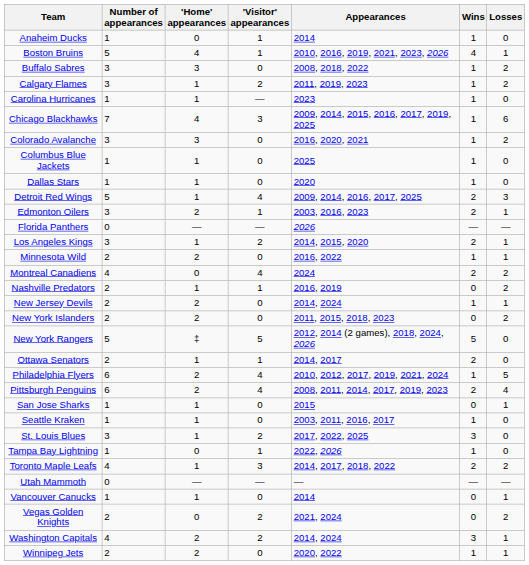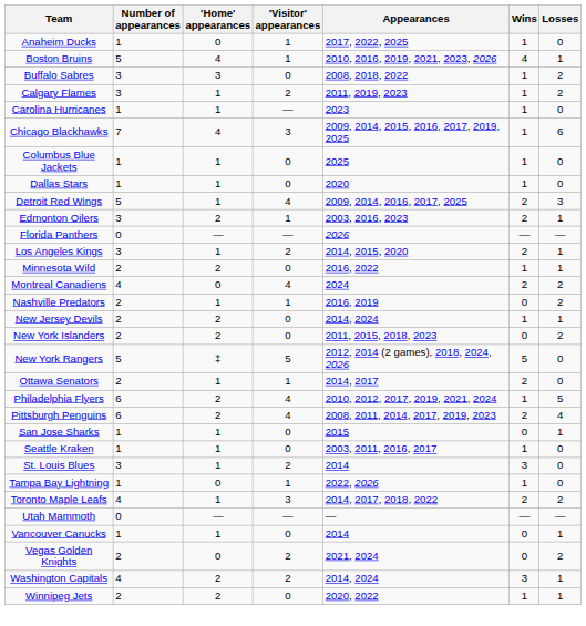 <table class="wikitable sortable" style="text-align:left;">
 <tr>
 <th>Team</th>
 <th>Number of<br>appearances</th>
 <th>'Home'<br>appearances</th>
 <th>'Visitor'<br>appearances</th>
 <th>Appearances</th>
 <th>Wins</th>
 <th>Losses</th>
 </tr>
 <tr>
 <td align=center><a href='#'>Anaheim Ducks</a></td>
 <td>1</td>
 <td align=center>0</td>
 <td align=center>1</td>
-<td><a href='#'>2014</a></td>
+<td><a href='#'>2017</a>, <a href='#'>2022</a>, <a href='#'>2025</a></td>
 <td align=center>1</td>
 <td align=center>0</td>
 </tr>
 <tr>
 <td align=center><a href='#'>Boston Bruins</a></td>
 <td>5</td>
 <td align=center>4</td>
 <td align=center>1</td>
 <td><a href='#'>2010</a>, <a href='#'>2016</a>, <a href='#'>2019</a>, <a href='#'>2021</a>, <a href='#'>2023</a>, <a href='#'><em>2026</em></a></td>
 <td align=center>4</td>
 <td align=center>1</td>
 </tr>
 <tr>
 <td align=center><a href='#'>Buffalo Sabres</a></td>
 <td>3</td>
 <td align=center>3</td>
 <td align=center>0</td>
 <td><a href='#'>2008</a>, <a href='#'>2018</a>, <a href='#'>2022</a></td>
 <td align=center>1</td>
 <td align=center>2</td>
 </tr>
 <tr>
 <td align=center><a href='#'>Calgary Flames</a></td>
 <td>3</td>
 <td align=center>1</td>
 <td align=center>2</td>
 <td><a href='#'>2011</a>, <a href='#'>2019</a>, <a href='#'>2023</a></td>
 <td align=center>1</td>
 <td align=center>2</td>
 </tr>
 <tr>
 <td align=center><a href='#'>Carolina Hurricanes</a></td>
 <td>1</td>
 <td align=center>1</td>
 <td align=center>—</td>
 <td><a href='#'>2023</a></td>
 <td align=center>1</td>
 <td align=center>0</td>
 </tr>
 <tr>
 <td align=center><a href='#'>Chicago Blackhawks</a></td>
 <td>7</td>
 <td align=center>4</td>
 <td align=center>3</td>
 <td><a href='#'>2009</a>, <a href='#'>2014</a>, <a href='#'>2015</a>, <a href='#'>2016</a>, <a href='#'>2017</a>, <a href='#'>2019</a>, <a href='#'>2025</a></td>
 <td align=center>1</td>
 <td align=center>6</td>
-</tr>
-<tr>
-<td align=center><a href='#'>Colorado Avalanche</a></td>
-<td>3</td>
-<td align=center>3</td>
-<td align=center>0</td>
-<td><a href='#'>2016</a>, <a href='#'>2020</a>, <a href='#'>2021</a></td>
-<td align=center>1</td>
-<td align=center>2</td>
 </tr>
 <tr>
 <td align=center><a href='#'>Columbus Blue Jackets</a></td>
 <td>1</td>
 <td align=center>1</td>
 <td align=center>0</td>
 <td><a href='#'>2025</a></td>
 <td align=center>1</td>
 <td align=center>0</td>
 </tr>
 <tr>
 <td align=center><a href='#'>Dallas Stars</a></td>
 <td>1</td>
 <td align=center>1</td>
 <td align=center>0</td>
 <td><a href='#'>2020</a></td>
 <td align=center>1</td>
 <td align=center>0</td>
 </tr>
 <tr>
 <td align=center><a href='#'>Detroit Red Wings</a></td>
 <td>5</td>
 <td align=center>1</td>
 <td align=center>4</td>
 <td><a href='#'>2009</a>, <a href='#'>2014</a>, <a href='#'>2016</a>, <a href='#'>2017</a>, <a href='#'>2025</a></td>
 <td align=center>2</td>
 <td align=center>3</td>
 </tr>
 <tr>
 <td align=center><a href='#'>Edmonton Oilers</a></td>
 <td>3</td>
 <td align=center>2</td>
 <td align=center>1</td>
 <td><a href='#'>2003</a>, <a href='#'>2016</a>, <a href='#'>2023</a></td>
 <td align=center>2</td>
 <td align=center>1</td>
 </tr>
 <tr>
 <td align=center><a href='#'>Florida Panthers</a></td>
 <td>0</td>
 <td align=center>—</td>
 <td align=center>—</td>
 <td><a href='#'><em>2026</em></a></td>
 <td align=center>—</td>
 <td align=center>—</td>
 </tr>
 <tr>
 <td align=center><a href='#'>Los Angeles Kings</a></td>
 <td>3</td>
 <td align=center>1</td>
 <td align=center>2</td>
 <td><a href='#'>2014</a>, <a href='#'>2015</a>, <a href='#'>2020</a></td>
 <td align=center>2</td>
 <td align=center>1</td>
 </tr>
 <tr>
 <td align=center><a href='#'>Minnesota Wild</a></td>
 <td>2</td>
 <td align=center>2</td>
 <td align=center>0</td>
 <td><a href='#'>2016</a>, <a href='#'>2022</a></td>
 <td align=center>1</td>
 <td align=center>1</td>
 </tr>
 <tr>
 <td align=center><a href='#'>Montreal Canadiens</a></td>
 <td>4</td>
 <td align=center>0</td>
 <td align=center>4</td>
 <td><a href='#'>2024</a></td>
 <td align=center>2</td>
 <td align=center>2</td>
 </tr>
 <tr>
 <td align=center><a href='#'>Nashville Predators</a></td>
 <td>2</td>
 <td align=center>1</td>
 <td align=center>1</td>
 <td><a href='#'>2016</a>, <a href='#'>2019</a></td>
 <td align=center>0</td>
 <td align=center>2</td>
 </tr>
 <tr>
 <td align=center><a href='#'>New Jersey Devils</a></td>
 <td>2</td>
 <td align=center>2</td>
 <td align=center>0</td>
 <td><a href='#'>2014</a>, <a href='#'>2024</a></td>
 <td align=center>1</td>
 <td align=center>1</td>
 </tr>
 <tr>
 <td align=center><a href='#'>New York Islanders</a></td>
 <td>2</td>
 <td align=center>2</td>
 <td align=center>0</td>
 <td><a href='#'>2011</a>, <a href='#'>2015</a>, <a href='#'>2018</a>, <a href='#'>2023</a></td>
 <td align=center>0</td>
 <td align=center>2</td>
 </tr>
 <tr>
 <td align=center><a href='#'>New York Rangers</a></td>
 <td>5</td>
 <td align=center>‡</td>
 <td align=center>5</td>
 <td><a href='#'>2012</a>, <a href='#'>2014</a> (2 games), <a href='#'>2018</a>, <a href='#'>2024</a>, <a href='#'><em>2026</em></a></td>
 <td align=center>5</td>
 <td align=center>0</td>
 </tr>
 <tr>
 <td align=center><a href='#'>Ottawa Senators</a></td>
 <td>2</td>
 <td align=center>1</td>
 <td align=center>1</td>
 <td><a href='#'>2014</a>, <a href='#'>2017</a></td>
 <td align=center>2</td>
 <td align=center>0</td>
 </tr>
 <tr>
 <td align=center><a href='#'>Philadelphia Flyers</a></td>
 <td>6</td>
 <td align=center>2</td>
 <td align=center>4</td>
 <td><a href='#'>2010</a>, <a href='#'>2012</a>, <a href='#'>2017</a>, <a href='#'>2019</a>, <a href='#'>2021</a>, <a href='#'>2024</a></td>
 <td align=center>1</td>
 <td align=center>5</td>
 </tr>
 <tr>
 <td align=center><a href='#'>Pittsburgh Penguins</a></td>
 <td>6</td>
 <td align=center>2</td>
 <td align=center>4</td>
 <td><a href='#'>2008</a>, <a href='#'>2011</a>, <a href='#'>2014</a>, <a href='#'>2017</a>, <a href='#'>2019</a>, <a href='#'>2023</a></td>
 <td align=center>2</td>
 <td align=center>4</td>
 </tr>
 <tr>
 <td align=center><a href='#'>San Jose Sharks</a></td>
 <td>1</td>
 <td align=center>1</td>
 <td align=center>0</td>
 <td><a href='#'>2015</a></td>
 <td align=center>0</td>
 <td align=center>1</td>
 </tr>
 <tr>
 <td align=center><a href='#'>Seattle Kraken</a></td>
 <td>1</td>
 <td align=center>1</td>
 <td align=center>0</td>
 <td><a href='#'>2003</a>, <a href='#'>2011</a>, <a href='#'>2016</a>, <a href='#'>2017</a></td>
 <td align=center>1</td>
 <td align=center>0</td>
 </tr>
 <tr>
 <td align=center><a href='#'>St. Louis Blues</a></td>
 <td>3</td>
 <td align=center>1</td>
 <td align=center>2</td>
-<td><a href='#'>2017</a>, <a href='#'>2022</a>, <a href='#'>2025</a></td>
+<td><a href='#'>2014</a></td>
 <td align=center>3</td>
 <td align=center>0</td>
 </tr>
 <tr>
 <td align=center><a href='#'>Tampa Bay Lightning</a></td>
 <td>1</td>
 <td align=center>0</td>
 <td align=center>1</td>
 <td><a href='#'>2022</a>, <a href='#'><em>2026</em></a></td>
 <td align=center>1</td>
 <td align=center>0</td>
 </tr>
 <tr>
 <td align=center><a href='#'>Toronto Maple Leafs</a></td>
 <td>4</td>
 <td align=center>1</td>
 <td align=center>3</td>
 <td><a href='#'>2014</a>, <a href='#'>2017</a>, <a href='#'>2018</a>, <a href='#'>2022</a></td>
 <td align=center>2</td>
 <td align=center>2</td>
 </tr>
 <tr>
 <td align=center><a href='#'>Utah Mammoth</a></td>
 <td>0</td>
 <td align=center>—</td>
 <td align=center>—</td>
 <td>—</td>
 <td align=center>—</td>
 <td align=center>—</td>
 </tr>
 <tr>
 <td align=center><a href='#'>Vancouver Canucks</a></td>
 <td>1</td>
 <td align=center>1</td>
 <td align=center>0</td>
 <td><a href='#'>2014</a></td>
 <td align=center>0</td>
 <td align=center>1</td>
 </tr>
 <tr>
 <td align=center><a href='#'>Vegas Golden Knights</a></td>
 <td>2</td>
 <td align=center>0</td>
 <td align=center>2</td>
 <td><a href='#'>2021</a>, <a href='#'>2024</a></td>
 <td align=center>0</td>
 <td align=center>2</td>
 </tr>
 <tr>
 <td align=center><a href='#'>Washington Capitals</a></td>
 <td>4</td>
 <td align=center>2</td>
 <td align=center>2</td>
 <td><a href='#'>2014</a>, <a href='#'>2024</a></td>
 <td align=center>3</td>
 <td align=center>1</td>
 </tr>
 <tr>
 <td align=center><a href='#'>Winnipeg Jets</a></td>
 <td>2</td>
 <td align=center>2</td>
 <td align=center>0</td>
 <td><a href='#'>2020</a>, <a href='#'>2022</a></td>
 <td align=center>1</td>
 <td align=center>1</td>
 </tr>
 </table>
